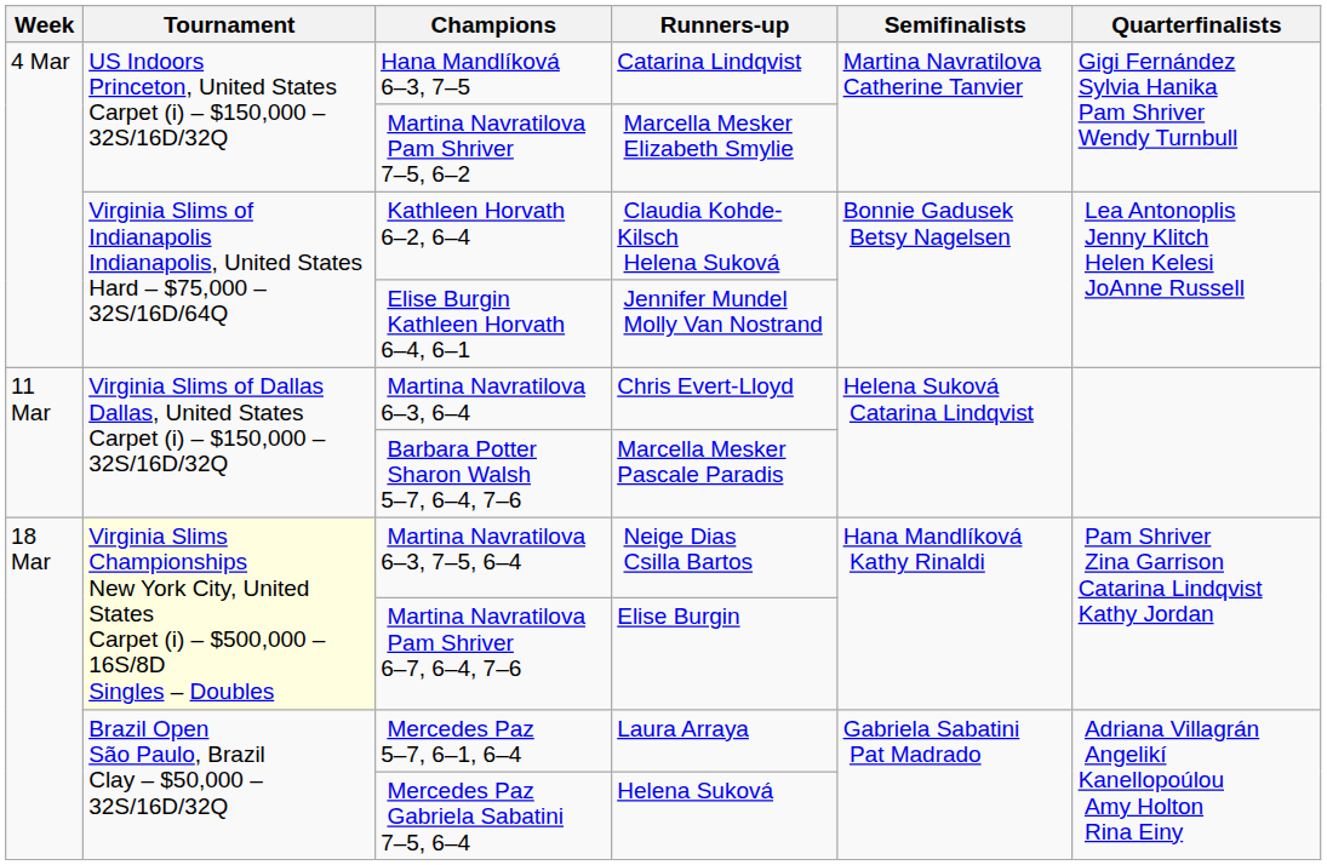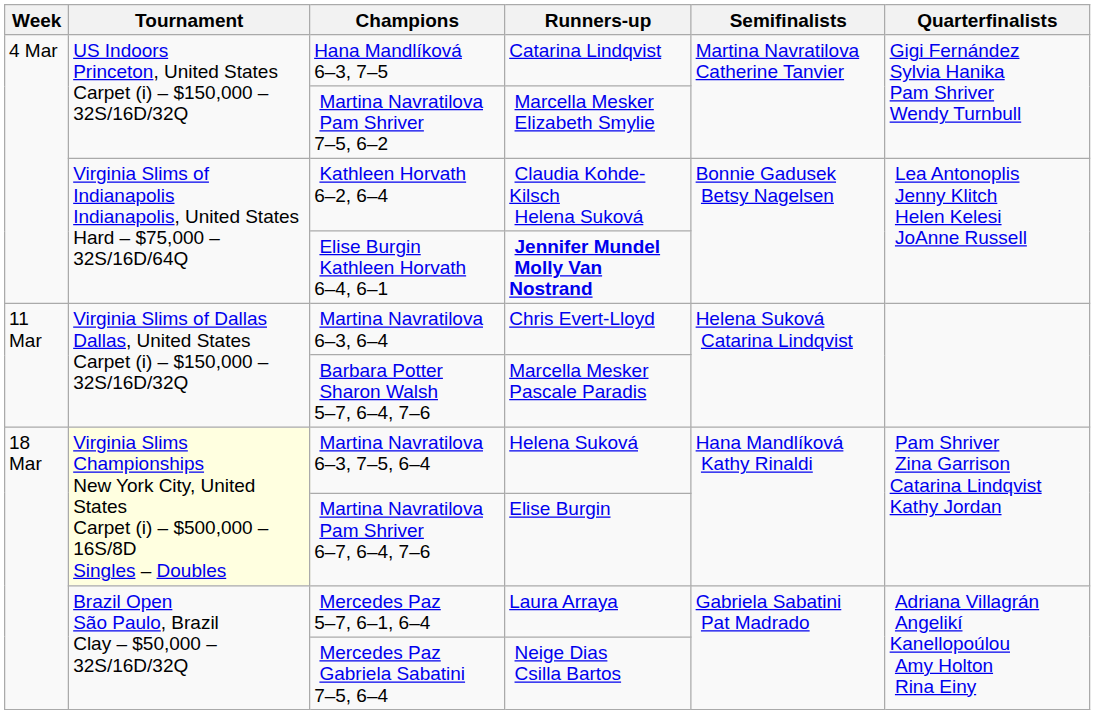 <table class=wikitable style=font-size:95%>
 <tr>
 <th style="width:48px;">Week</th>
 <th style="width:248px;">Tournament</th>
 <th style="width:200px;">Champions</th>
 <th style="width:200px;">Runners-up</th>
 <th style="width:190px;">Semifinalists</th>
 <th style="width:190px;">Quarterfinalists</th>
 </tr>
 <tr valign=top>
 <td rowspan=4>4 Mar</td>
 <td rowspan=2><a href='#'>US Indoors</a><br> <a href='#'>Princeton</a>, United States <br>Carpet (i) – $150,000 – 32S/16D/32Q</td>
 <td> <a href='#'>Hana Mandlíková</a> <br>6–3, 7–5</td>
 <td> <a href='#'>Catarina Lindqvist</a></td>
 <td rowspan=2> <a href='#'>Martina Navratilova</a> <br> <a href='#'>Catherine Tanvier</a> <br></td>
 <td rowspan=2> <a href='#'>Gigi Fernández</a> <br> <a href='#'>Sylvia Hanika</a><br>  <a href='#'>Pam Shriver</a> <br> <a href='#'>Wendy Turnbull</a><br></td>
 </tr>
 <tr valign="top">
 <td> <a href='#'>Martina Navratilova</a><br> <a href='#'>Pam Shriver</a> <br>7–5, 6–2</td>
 <td> <a href='#'>Marcella Mesker</a><br> <a href='#'>Elizabeth Smylie</a></td>
 </tr>
 <tr valign="top">
 <td rowspan=2><a href='#'>Virginia Slims of Indianapolis</a><br> <a href='#'>Indianapolis</a>, United States<br>Hard – $75,000 – 32S/16D/64Q</td>
 <td> <a href='#'>Kathleen Horvath</a><br>6–2, 6–4</td>
 <td> <a href='#'>Claudia Kohde-Kilsch</a><br> <a href='#'>Helena Suková</a></td>
 <td rowspan=2> <a href='#'>Bonnie Gadusek</a><br> <a href='#'>Betsy Nagelsen</a></td>
 <td rowspan=2> <a href='#'>Lea Antonoplis</a><br> <a href='#'>Jenny Klitch</a><br> <a href='#'>Helen Kelesi</a><br> <a href='#'>JoAnne Russell</a></td>
 </tr>
 <tr valign="top">
 <td> <a href='#'>Elise Burgin</a><br> <a href='#'>Kathleen Horvath</a><br>6–4, 6–1</td>
-<td> <a href='#'>Jennifer Mundel</a><br> <a href='#'>Molly Van Nostrand</a></td>
+<td><strong> <a href='#'>Jennifer Mundel</a><br> <a href='#'>Molly Van Nostrand</a></strong></td>
 </tr>
 <tr valign="top">
 <td rowspan=2>11 Mar</td>
 <td rowspan=2><a href='#'>Virginia Slims of Dallas</a><br> <a href='#'>Dallas</a>, United States<br>Carpet (i) – $150,000 – 32S/16D/32Q</td>
 <td> <a href='#'>Martina Navratilova</a><br>6–3, 6–4</td>
 <td> <a href='#'>Chris Evert-Lloyd</a></td>
 <td rowspan=2> <a href='#'>Helena Suková</a><br> <a href='#'>Catarina Lindqvist</a></td>
 <td rowspan=2></td>
 </tr>
 <tr valign="top">
 <td> <a href='#'>Barbara Potter</a><br> <a href='#'>Sharon Walsh</a><br> 5–7, 6–4, 7–6</td>
 <td> <a href='#'>Marcella Mesker</a> <br> <a href='#'>Pascale Paradis</a></td>
 </tr>
 <tr valign="top">
 <td rowspan=4>18 Mar</td>
 <td rowspan=2 bgcolor=lightyellow><a href='#'>Virginia Slims Championships</a><br> New York City, United States<br>Carpet (i) – $500,000 – 16S/8D <br><a href='#'>Singles</a> – <a href='#'>Doubles</a></td>
 <td> <a href='#'>Martina Navratilova</a><br>6–3, 7–5, 6–4</td>
-<td> <a href='#'>Neige Dias</a><br> <a href='#'>Csilla Bartos</a></td>
+<td> <a href='#'>Helena Suková</a></td>
 <td rowspan=2> <a href='#'>Hana Mandlíková</a><br> <a href='#'>Kathy Rinaldi</a><br></td>
 <td rowspan=2> <a href='#'>Pam Shriver</a><br> <a href='#'>Zina Garrison</a><br>  <a href='#'>Catarina Lindqvist</a> <br> <a href='#'>Kathy Jordan</a><br></td>
 </tr>
 <tr valign="top">
 <td> <a href='#'>Martina Navratilova</a><br> <a href='#'>Pam Shriver</a><br> 6–7, 6–4, 7–6</td>
 <td> <a href='#'>Elise Burgin</a></td>
 </tr>
 <tr valign="top">
 <td rowspan=2><a href='#'>Brazil Open</a><br> <a href='#'>São Paulo</a>, Brazil<br>Clay – $50,000 – 32S/16D/32Q</td>
 <td> <a href='#'>Mercedes Paz</a><br>5–7, 6–1, 6–4</td>
 <td> <a href='#'>Laura Arraya</a></td>
 <td rowspan=2> <a href='#'>Gabriela Sabatini</a><br> <a href='#'>Pat Madrado</a></td>
 <td rowspan=2> <a href='#'>Adriana Villagrán</a><br> <a href='#'>Angelikí Kanellopoúlou</a><br> <a href='#'>Amy Holton</a><br> <a href='#'>Rina Einy</a></td>
 </tr>
 <tr valign="top">
 <td> <a href='#'>Mercedes Paz</a><br> <a href='#'>Gabriela Sabatini</a><br>7–5, 6–4</td>
-<td> <a href='#'>Helena Suková</a></td>
+<td> <a href='#'>Neige Dias</a><br> <a href='#'>Csilla Bartos</a></td>
 </tr>
 </table>
